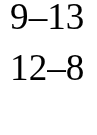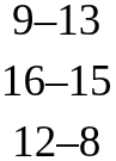 <table style="text-align:center">
 <tr>
 <th width=200></th>
 <th width=100></th>
 <th width=200></th>
 </tr>
 <tr>
 <td align=right></td>
 <td>9–13</td>
 <td align=left><strong></strong></td>
 </tr>
 <tr>
 <td align=right><strong></strong></td>
+<td>16–15</td>
+<td align=left></td>
+</tr>
+<tr>
+<td align=right><strong></strong></td>
 <td>12–8</td>
 <td align=left></td>
 </tr>
 </table>
